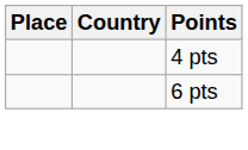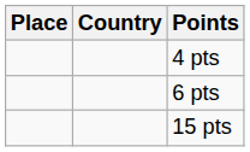 <table class=wikitable>
 <tr>
 <th>Place</th>
 <th>Country</th>
 <th>Points</th>
 </tr>
 <tr>
 <td align=center></td>
 <td></td>
 <td>4 pts</td>
 </tr>
 <tr>
 <td align=center></td>
 <td></td>
 <td>6 pts</td>
 </tr>
+<tr>
+<td align=center></td>
+<td></td>
+<td>15 pts</td>
+</tr>
 </table>
